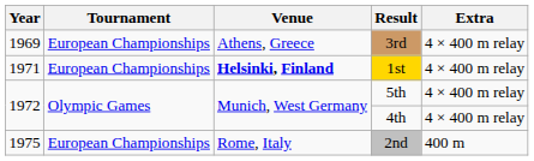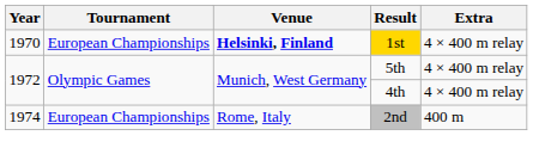 <table class="wikitable">
 <tr>
 <th>Year</th>
 <th>Tournament</th>
 <th>Venue</th>
 <th>Result</th>
 <th>Extra</th>
 </tr>
 <tr>
-<td>1969</td>
-<td><a href='#'>European Championships</a></td>
-<td><a href='#'>Athens</a>, <a href='#'>Greece</a></td>
-<td bgcolor="cc9966" align="center">3rd</td>
-<td>4 × 400 m relay</td>
-</tr>
-<tr>
-<td>1971</td>
+<td>1970</td>
 <td><a href='#'>European Championships</a></td>
 <td><strong><a href='#'>Helsinki</a>, <a href='#'>Finland</a></strong></td>
 <td bgcolor="gold" align="center">1st</td>
 <td>4 × 400 m relay</td>
 </tr>
 <tr>
 <td rowspan=2>1972</td>
 <td rowspan=2><a href='#'>Olympic Games</a></td>
 <td rowspan=2><a href='#'>Munich</a>, <a href='#'>West Germany</a></td>
 <td align="center">5th</td>
 <td>4 × 400 m relay</td>
 </tr>
 <tr>
 <td align="center">4th</td>
 <td>4 × 400 m relay</td>
 </tr>
 <tr>
-<td>1975</td>
+<td>1974</td>
 <td><a href='#'>European Championships</a></td>
 <td><a href='#'>Rome</a>, <a href='#'>Italy</a></td>
 <td bgcolor="silver" align="center">2nd</td>
 <td>400 m</td>
 </tr>
 </table>
